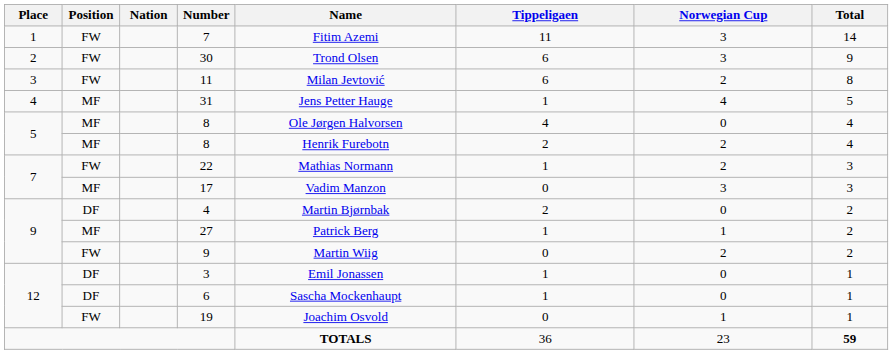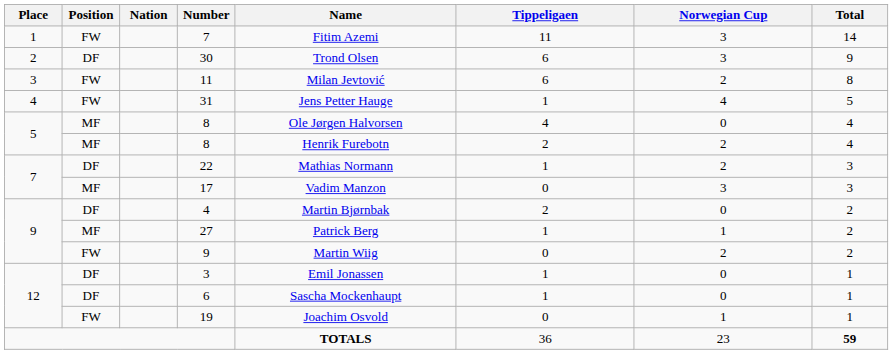 <table class="wikitable" style="font-size: 95%; text-align: center;">
 <tr>
 <th width=60>Place</th>
 <th width=60>Position</th>
 <th width=60>Nation</th>
 <th width=60>Number</th>
 <th width=250>Name</th>
 <th width=200><a href='#'>Tippeligaen</a></th>
 <th width=200><a href='#'>Norwegian Cup</a></th>
 <th width=80><strong>Total</strong></th>
 </tr>
 <tr>
 <td>1</td>
 <td>FW</td>
 <td></td>
 <td>7</td>
 <td><a href='#'>Fitim Azemi</a></td>
 <td>11</td>
 <td>3</td>
 <td>14</td>
 </tr>
 <tr>
 <td>2</td>
-<td>FW</td>
+<td>DF</td>
 <td></td>
 <td>30</td>
 <td><a href='#'>Trond Olsen</a></td>
 <td>6</td>
 <td>3</td>
 <td>9</td>
 </tr>
 <tr>
 <td>3</td>
 <td>FW</td>
 <td></td>
 <td>11</td>
 <td><a href='#'>Milan Jevtović</a></td>
 <td>6</td>
 <td>2</td>
 <td>8</td>
 </tr>
 <tr>
 <td>4</td>
-<td>MF</td>
+<td>FW</td>
 <td></td>
 <td>31</td>
 <td><a href='#'>Jens Petter Hauge</a></td>
 <td>1</td>
 <td>4</td>
 <td>5</td>
 </tr>
 <tr>
 <td rowspan="2">5</td>
 <td>MF</td>
 <td></td>
 <td>8</td>
 <td><a href='#'>Ole Jørgen Halvorsen</a></td>
 <td>4</td>
 <td>0</td>
 <td>4</td>
 </tr>
 <tr>
 <td>MF</td>
 <td></td>
 <td>8</td>
 <td><a href='#'>Henrik Furebotn</a></td>
 <td>2</td>
 <td>2</td>
 <td>4</td>
 </tr>
 <tr>
 <td rowspan="2">7</td>
-<td>FW</td>
+<td>DF</td>
 <td></td>
 <td>22</td>
 <td><a href='#'>Mathias Normann</a></td>
 <td>1</td>
 <td>2</td>
 <td>3</td>
 </tr>
 <tr>
 <td>MF</td>
 <td></td>
 <td>17</td>
 <td><a href='#'>Vadim Manzon</a></td>
 <td>0</td>
 <td>3</td>
 <td>3</td>
 </tr>
 <tr>
 <td rowspan="3">9</td>
 <td>DF</td>
 <td></td>
 <td>4</td>
 <td><a href='#'>Martin Bjørnbak</a></td>
 <td>2</td>
 <td>0</td>
 <td>2</td>
 </tr>
 <tr>
 <td>MF</td>
 <td></td>
 <td>27</td>
 <td><a href='#'>Patrick Berg</a></td>
 <td>1</td>
 <td>1</td>
 <td>2</td>
 </tr>
 <tr>
 <td>FW</td>
 <td></td>
 <td>9</td>
 <td><a href='#'>Martin Wiig</a></td>
 <td>0</td>
 <td>2</td>
 <td>2</td>
 </tr>
 <tr>
 <td rowspan="3">12</td>
 <td>DF</td>
 <td></td>
 <td>3</td>
 <td><a href='#'>Emil Jonassen</a></td>
 <td>1</td>
 <td>0</td>
 <td>1</td>
 </tr>
 <tr>
 <td>DF</td>
 <td></td>
 <td>6</td>
 <td><a href='#'>Sascha Mockenhaupt</a></td>
 <td>1</td>
 <td>0</td>
 <td>1</td>
 </tr>
 <tr>
 <td>FW</td>
 <td></td>
 <td>19</td>
 <td><a href='#'>Joachim Osvold</a></td>
 <td>0</td>
 <td>1</td>
 <td>1</td>
 </tr>
 <tr>
 <td colspan="4"></td>
 <td><strong>TOTALS</strong></td>
 <td>36</td>
 <td>23</td>
 <td><strong>59</strong></td>
 </tr>
 </table>
